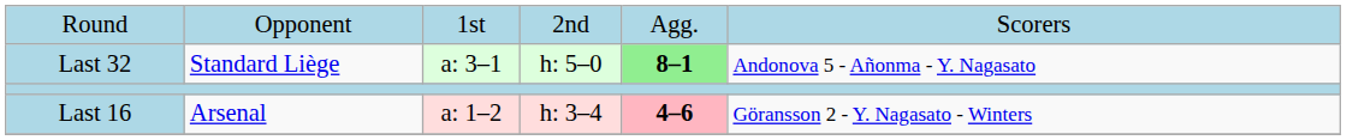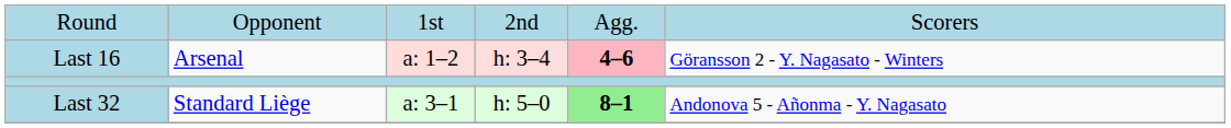 <table class="wikitable" style="text-align:center">
 <tr bgcolor=lightblue>
 <td width=150px>Round</td>
 <td width=200px>Opponent</td>
 <td width=80px>1st</td>
 <td width=80px>2nd</td>
 <td width=80px>Agg.</td>
 <td width=600px>Scorers</td>
 </tr>
 <tr>
+<td bgcolor=lightblue>Last 16</td>
+<td align=left> <a href='#'>Arsenal</a></td>
+<td bgcolor="#ffdddd">a: 1–2</td>
+<td bgcolor="#ffdddd">h: 3–4</td>
+<td bgcolor=lightpink><strong>4–6</strong></td>
+<td align=left><small><a href='#'>Göransson</a> 2 - <a href='#'>Y. Nagasato</a> - <a href='#'>Winters</a></small></td>
+</tr>
+<tr bgcolor=lightblue>
+<td colspan=6></td>
+</tr>
+<tr>
 <td bgcolor=lightblue>Last 32</td>
 <td align=left> <a href='#'>Standard Liège</a></td>
 <td bgcolor="#ddffdd">a: 3–1</td>
 <td bgcolor="#ddffdd">h: 5–0</td>
 <td bgcolor=lightgreen><strong>8–1</strong></td>
 <td align=left><small><a href='#'>Andonova</a> 5 - <a href='#'>Añonma</a> - <a href='#'>Y. Nagasato</a> </small></td>
 </tr>
-<tr bgcolor=lightblue>
-<td colspan=6></td>
-</tr>
-<tr>
-<td bgcolor=lightblue>Last 16</td>
-<td align=left> <a href='#'>Arsenal</a></td>
-<td bgcolor="#ffdddd">a: 1–2</td>
-<td bgcolor="#ffdddd">h: 3–4</td>
-<td bgcolor=lightpink><strong>4–6</strong></td>
-<td align=left><small><a href='#'>Göransson</a> 2 - <a href='#'>Y. Nagasato</a> - <a href='#'>Winters</a></small></td>
-</tr>
 <tr>
 </tr>
 </table>
